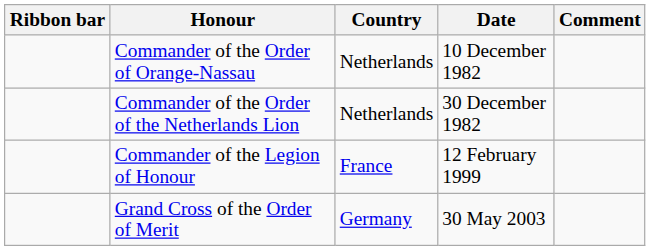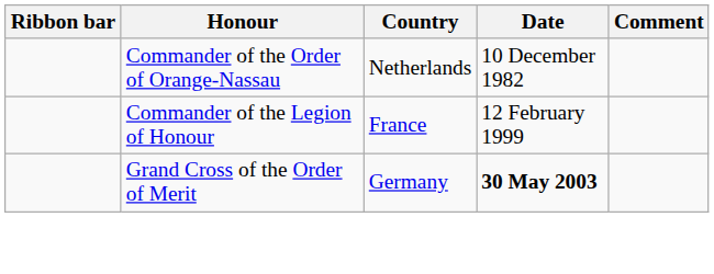 <table class="wikitable" style="width:60%;">
 <tr>
 <th style="width:80px;">Ribbon bar</th>
 <th>Honour</th>
 <th>Country</th>
 <th>Date</th>
 <th>Comment</th>
 </tr>
 <tr>
 <td></td>
 <td><a href='#'>Commander</a> of the <a href='#'>Order of Orange-Nassau</a></td>
 <td>Netherlands</td>
 <td>10 December 1982</td>
 <td></td>
 </tr>
 <tr>
 <td></td>
-<td><a href='#'>Commander</a> of the <a href='#'>Order of the Netherlands Lion</a></td>
-<td>Netherlands</td>
-<td>30 December 1982</td>
-<td></td>
-</tr>
-<tr>
-<td></td>
 <td><a href='#'>Commander</a> of the <a href='#'>Legion of Honour</a></td>
 <td><a href='#'>France</a></td>
 <td>12 February 1999</td>
 <td></td>
 </tr>
 <tr>
 <td></td>
 <td><a href='#'>Grand Cross</a> of the <a href='#'>Order of Merit</a></td>
 <td><a href='#'>Germany</a></td>
-<td>30 May 2003</td>
+<td><strong>30 May 2003</strong></td>
 <td></td>
 </tr>
 </table>
